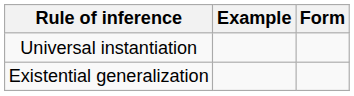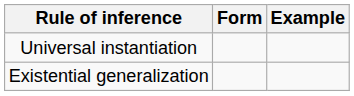 <table class="wikitable">
 <tr>
 <th style="text-align:center;">Rule of inference</th>
+<th style="text-align:center;">Form</th>
 <th style="text-align:center;">Example</th>
-<th style="text-align:center;">Form</th>
 </tr>
 <tr>
 <td style="text-align:center;">Universal instantiation</td>
 <td></td>
 <td></td>
 </tr>
 <tr>
 <td style="text-align:center;">Existential generalization</td>
 <td></td>
 <td></td>
 </tr>
 </table>
